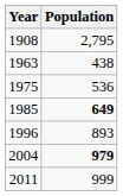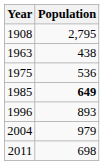 <table class="wikitable" style="line-height:1.1em;">
 <tr>
 <th>Year</th>
 <th>Population</th>
 </tr>
 <tr align="right">
 <td>1908</td>
 <td>2,795</td>
 </tr>
 <tr align="right">
 <td>1963</td>
 <td>438</td>
 </tr>
 <tr align="right">
 <td>1975</td>
 <td>536</td>
 </tr>
 <tr align="right">
 <td>1985</td>
 <td><strong>649</strong></td>
 </tr>
 <tr align="right">
 <td>1996</td>
 <td>893</td>
 </tr>
 <tr align="right">
 <td>2004</td>
-<td><strong>979</strong></td>
+<td>979</td>
 </tr>
 <tr align="right">
 <td>2011</td>
-<td>999</td>
+<td>698</td>
 </tr>
 </table>
